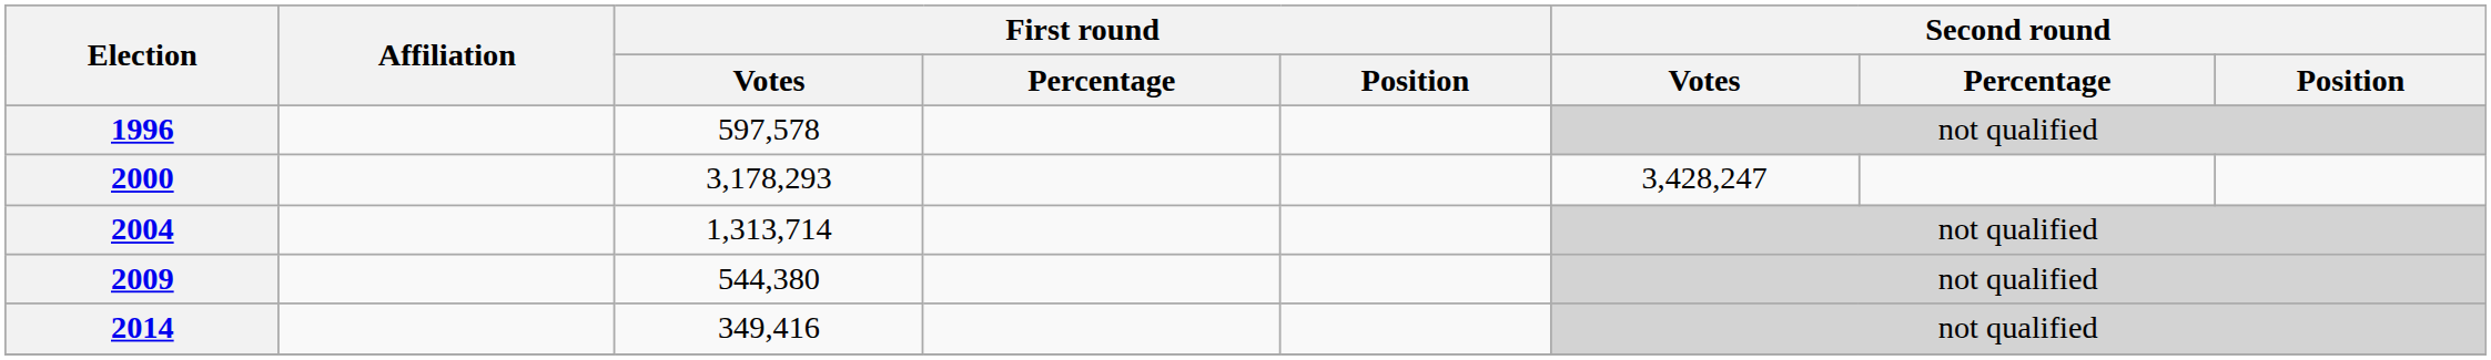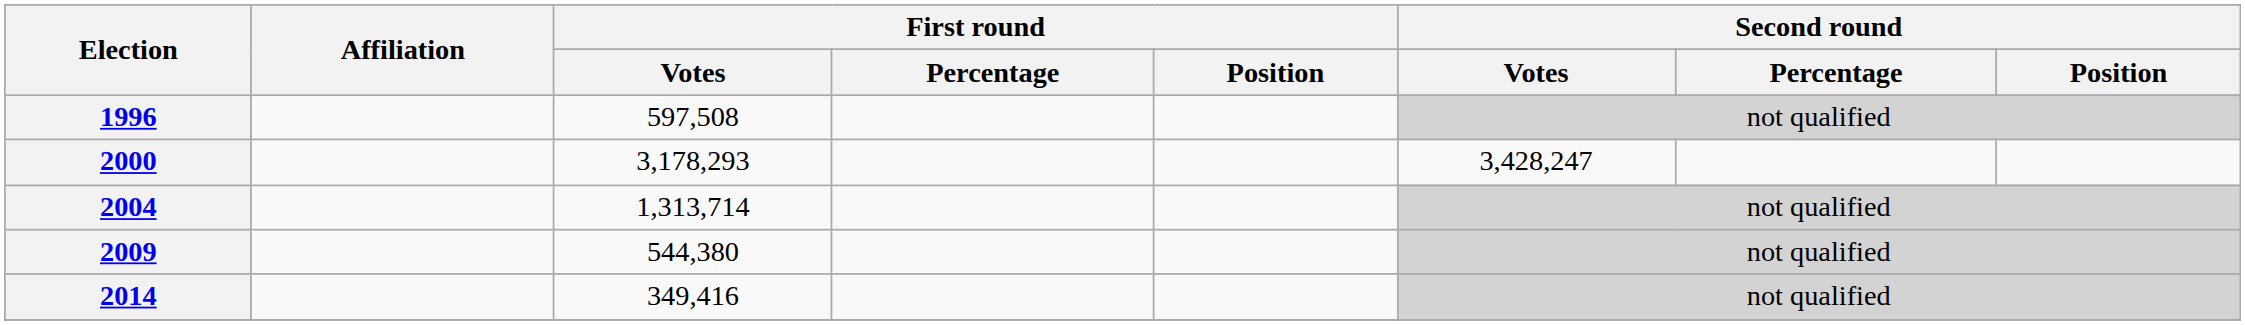 <table class=wikitable width=100%>
 <tr>
 <th rowspan=2>Election</th>
 <th rowspan=2>Affiliation</th>
 <th colspan=3>First round</th>
 <th colspan=3>Second round</th>
 </tr>
 <tr>
 <th>Votes</th>
 <th>Percentage</th>
 <th>Position</th>
 <th>Votes</th>
 <th>Percentage</th>
 <th>Position</th>
 </tr>
 <tr align=center>
 <th><a href='#'>1996</a></th>
 <td></td>
-<td>597,578</td>
+<td>597,508</td>
 <td></td>
 <td></td>
 <td bgcolor=lightgrey colspan=3>not qualified</td>
 </tr>
 <tr align=center>
 <th><a href='#'>2000</a></th>
 <td></td>
 <td>3,178,293</td>
 <td></td>
 <td></td>
 <td>3,428,247</td>
 <td></td>
 <td></td>
 </tr>
 <tr align=center>
 <th><a href='#'>2004</a></th>
 <td></td>
 <td>1,313,714</td>
 <td></td>
 <td></td>
 <td bgcolor=lightgrey colspan=3>not qualified</td>
 </tr>
 <tr align=center>
 <th><a href='#'>2009</a></th>
 <td></td>
 <td>544,380</td>
 <td></td>
 <td></td>
 <td bgcolor=lightgrey colspan=3>not qualified</td>
 </tr>
 <tr align=center>
 <th><a href='#'>2014</a></th>
 <td></td>
 <td>349,416</td>
 <td></td>
 <td></td>
 <td bgcolor=lightgrey colspan=3>not qualified</td>
 </tr>
 <tr>
 </tr>
 </table>
